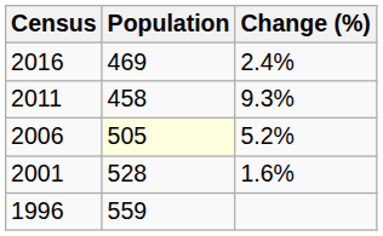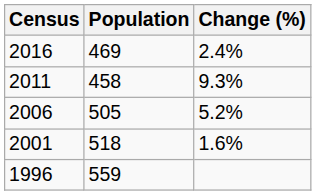 <table class="wikitable">
 <tr>
 <th>Census</th>
 <th>Population</th>
 <th>Change (%)</th>
 </tr>
 <tr>
 <td>2016</td>
 <td>469</td>
 <td> 2.4%</td>
 </tr>
 <tr>
 <td>2011</td>
 <td>458</td>
 <td> 9.3%</td>
 </tr>
 <tr>
 <td>2006</td>
-<td style="background: lightyellow;">505</td>
+<td>505</td>
 <td> 5.2%</td>
 </tr>
 <tr>
 <td>2001</td>
-<td>528</td>
+<td>518</td>
 <td> 1.6%</td>
 </tr>
 <tr>
 <td>1996</td>
 <td>559</td>
 <td></td>
 </tr>
 </table>
